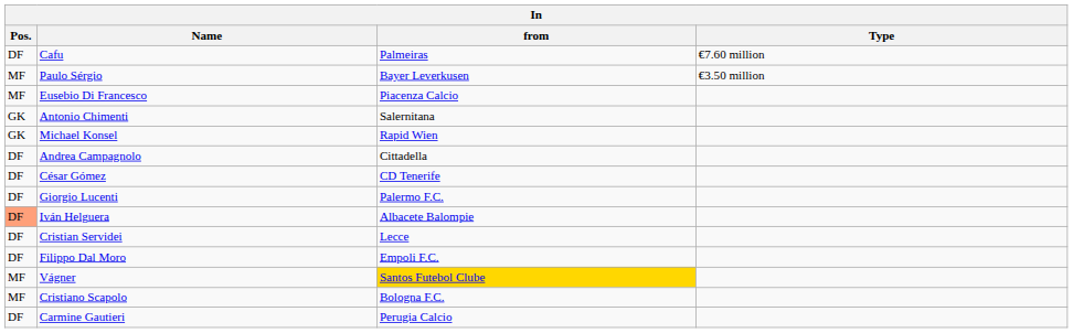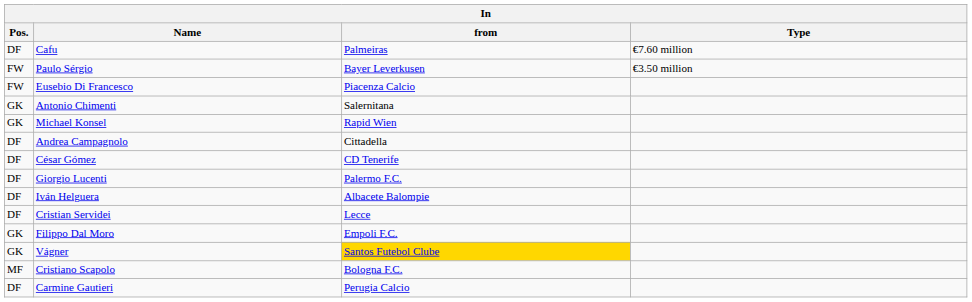 <table class="wikitable" style="font-size:90%; width:99%">
 <tr>
 <th colspan="4">In</th>
 </tr>
 <tr>
 <th width=3%>Pos.</th>
 <th width=32%>Name</th>
 <th width=30%>from</th>
 <th width=35%>Type</th>
 </tr>
 <tr>
 <td>DF</td>
 <td><a href='#'>Cafu</a></td>
 <td><a href='#'>Palmeiras</a></td>
 <td>€7.60 million</td>
 </tr>
 <tr>
-<td>MF</td>
+<td>FW</td>
 <td><a href='#'>Paulo Sérgio</a></td>
 <td><a href='#'>Bayer Leverkusen</a></td>
 <td>€3.50 million</td>
 </tr>
 <tr>
-<td>MF</td>
+<td>FW</td>
 <td><a href='#'>Eusebio Di Francesco</a></td>
 <td><a href='#'>Piacenza Calcio</a></td>
 <td></td>
 </tr>
 <tr>
 <td>GK</td>
 <td><a href='#'>Antonio Chimenti</a></td>
 <td>Salernitana</td>
 <td></td>
 </tr>
 <tr>
 <td>GK</td>
 <td><a href='#'>Michael Konsel</a></td>
 <td><a href='#'>Rapid Wien</a></td>
 <td></td>
 </tr>
 <tr>
 <td>DF</td>
 <td><a href='#'>Andrea Campagnolo</a></td>
 <td>Cittadella</td>
 <td></td>
 </tr>
 <tr>
 <td>DF</td>
 <td><a href='#'>César Gómez</a></td>
 <td><a href='#'>CD Tenerife</a></td>
 <td></td>
 </tr>
 <tr>
 <td>DF</td>
 <td><a href='#'>Giorgio Lucenti</a></td>
 <td><a href='#'>Palermo F.C.</a></td>
 <td></td>
 </tr>
 <tr>
-<td style="background: lightsalmon;">DF</td>
+<td>DF</td>
 <td><a href='#'>Iván Helguera</a></td>
 <td><a href='#'>Albacete Balompie</a></td>
 <td></td>
 </tr>
 <tr>
 <td>DF</td>
 <td><a href='#'>Cristian Servidei</a></td>
 <td><a href='#'>Lecce</a></td>
 <td></td>
 </tr>
 <tr>
-<td>DF</td>
+<td>GK</td>
 <td><a href='#'>Filippo Dal Moro</a></td>
 <td><a href='#'>Empoli F.C.</a></td>
 <td></td>
 </tr>
 <tr>
-<td>MF</td>
+<td>GK</td>
 <td><a href='#'>Vágner</a></td>
 <td style="background: gold;"><a href='#'>Santos Futebol Clube</a></td>
 <td></td>
 </tr>
 <tr>
 <td>MF</td>
 <td><a href='#'>Cristiano Scapolo</a></td>
 <td><a href='#'>Bologna F.C.</a></td>
 <td></td>
 </tr>
 <tr>
 <td>DF</td>
 <td><a href='#'>Carmine Gautieri</a></td>
 <td><a href='#'>Perugia Calcio</a></td>
 <td></td>
 </tr>
 </table>
